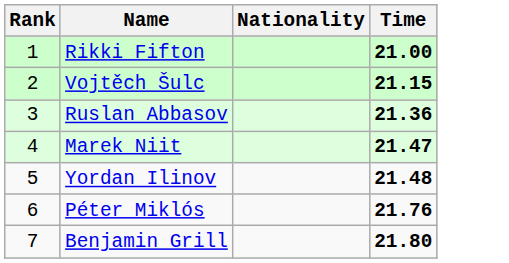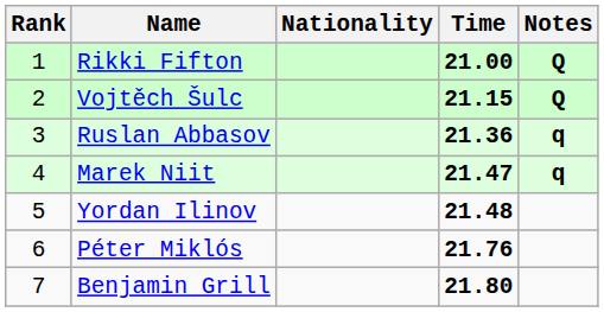 <table class="wikitable sortable" style="text-align:center">
 <tr>
 <th>Rank</th>
 <th>Name</th>
 <th>Nationality</th>
 <th>Time</th>
+<th>Notes</th>
 </tr>
 <tr bgcolor=ccffcc>
 <td>1</td>
 <td align=left><a href='#'>Rikki Fifton</a></td>
 <td align=left></td>
 <td><strong>21.00</strong></td>
+<td><strong>Q</strong></td>
 </tr>
 <tr bgcolor=ccffcc>
 <td>2</td>
 <td align=left><a href='#'>Vojtěch Šulc</a></td>
 <td align=left></td>
 <td><strong>21.15</strong></td>
+<td><strong>Q</strong></td>
 </tr>
 <tr bgcolor=ddffdd>
 <td>3</td>
 <td align=left><a href='#'>Ruslan Abbasov</a></td>
 <td align=left></td>
 <td><strong>21.36</strong></td>
+<td><strong>q</strong></td>
 </tr>
 <tr bgcolor=ddffdd>
 <td>4</td>
 <td align=left><a href='#'>Marek Niit</a></td>
 <td align=left></td>
 <td><strong>21.47</strong></td>
+<td><strong>q</strong></td>
 </tr>
 <tr>
 <td>5</td>
 <td align=left><a href='#'>Yordan Ilinov</a></td>
 <td align=left></td>
 <td><strong>21.48</strong></td>
+<td></td>
 </tr>
 <tr>
 <td>6</td>
 <td align=left><a href='#'>Péter Miklós</a></td>
 <td align=left></td>
 <td><strong>21.76</strong></td>
+<td></td>
 </tr>
 <tr>
 <td>7</td>
 <td align=left><a href='#'>Benjamin Grill</a></td>
 <td align=left></td>
 <td><strong>21.80</strong></td>
+<td></td>
 </tr>
 </table>
